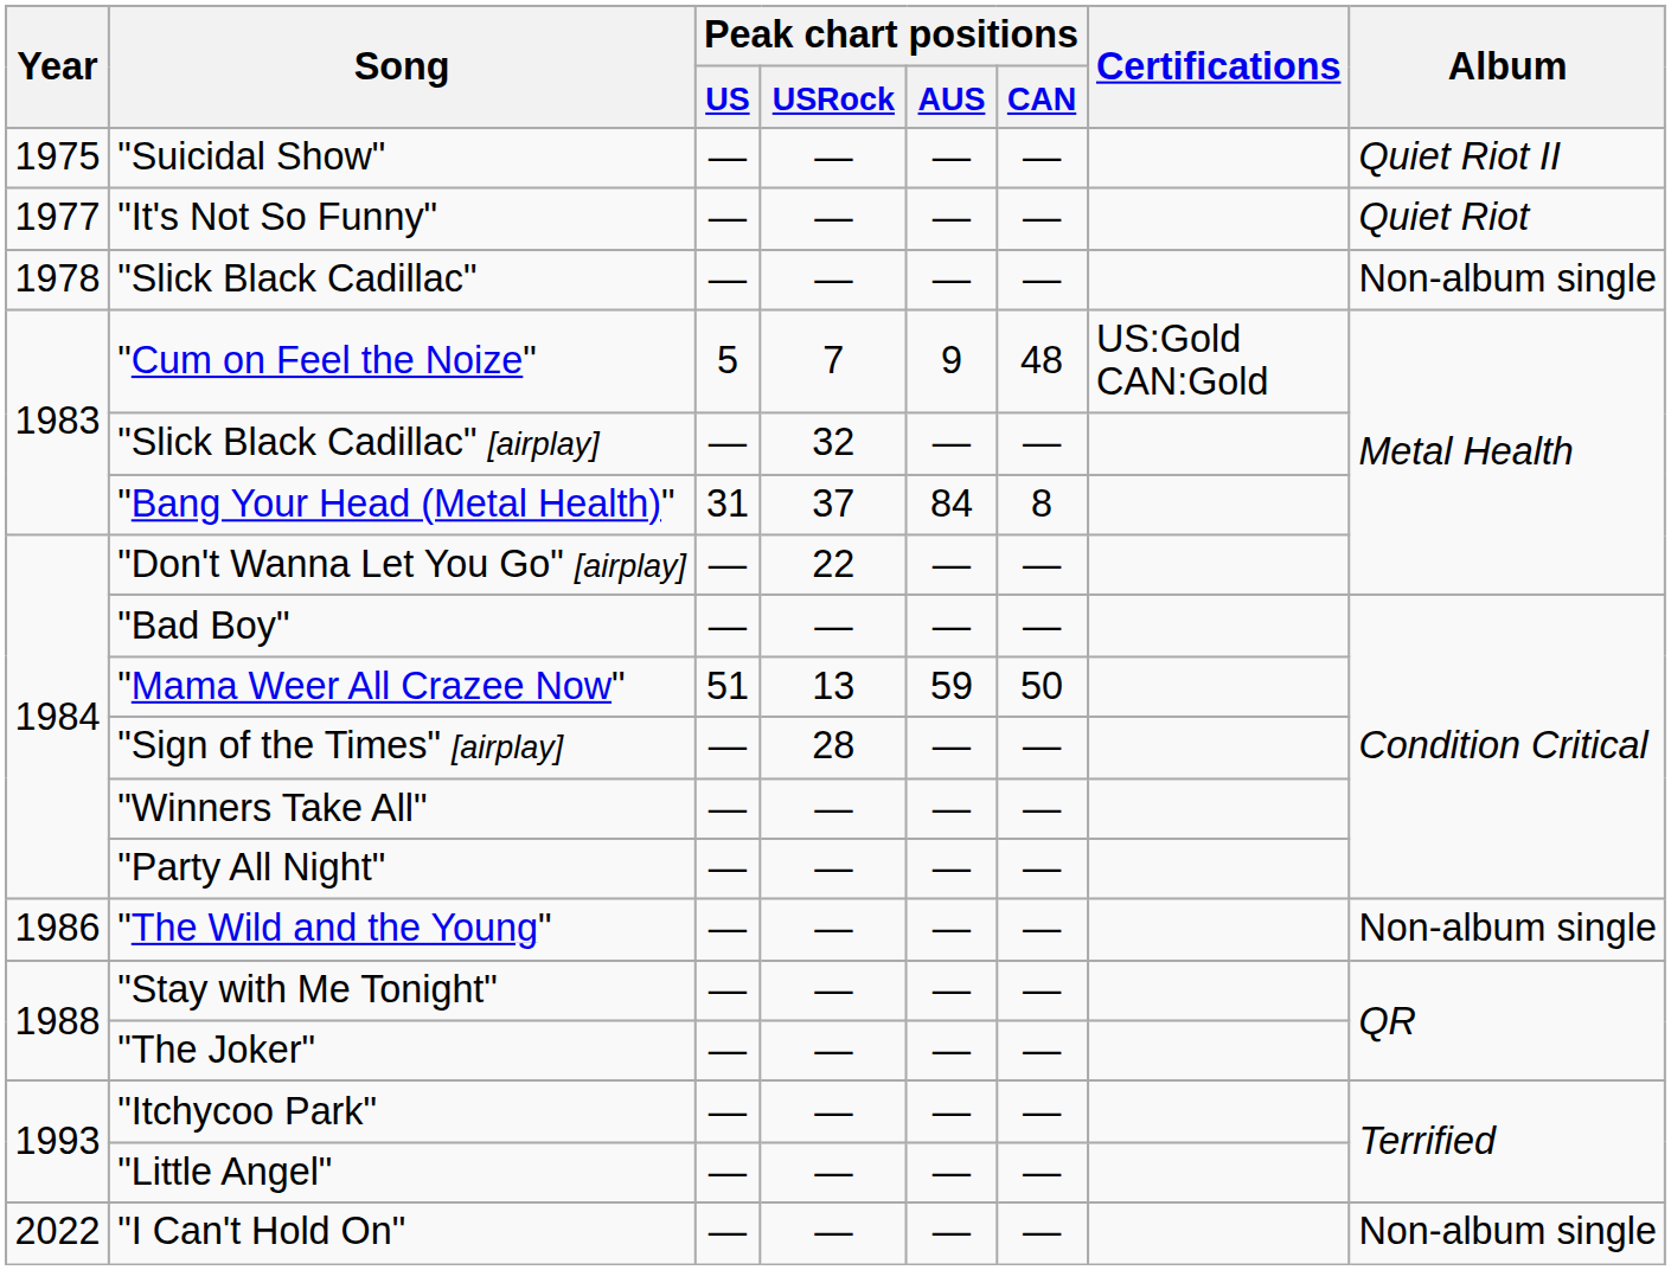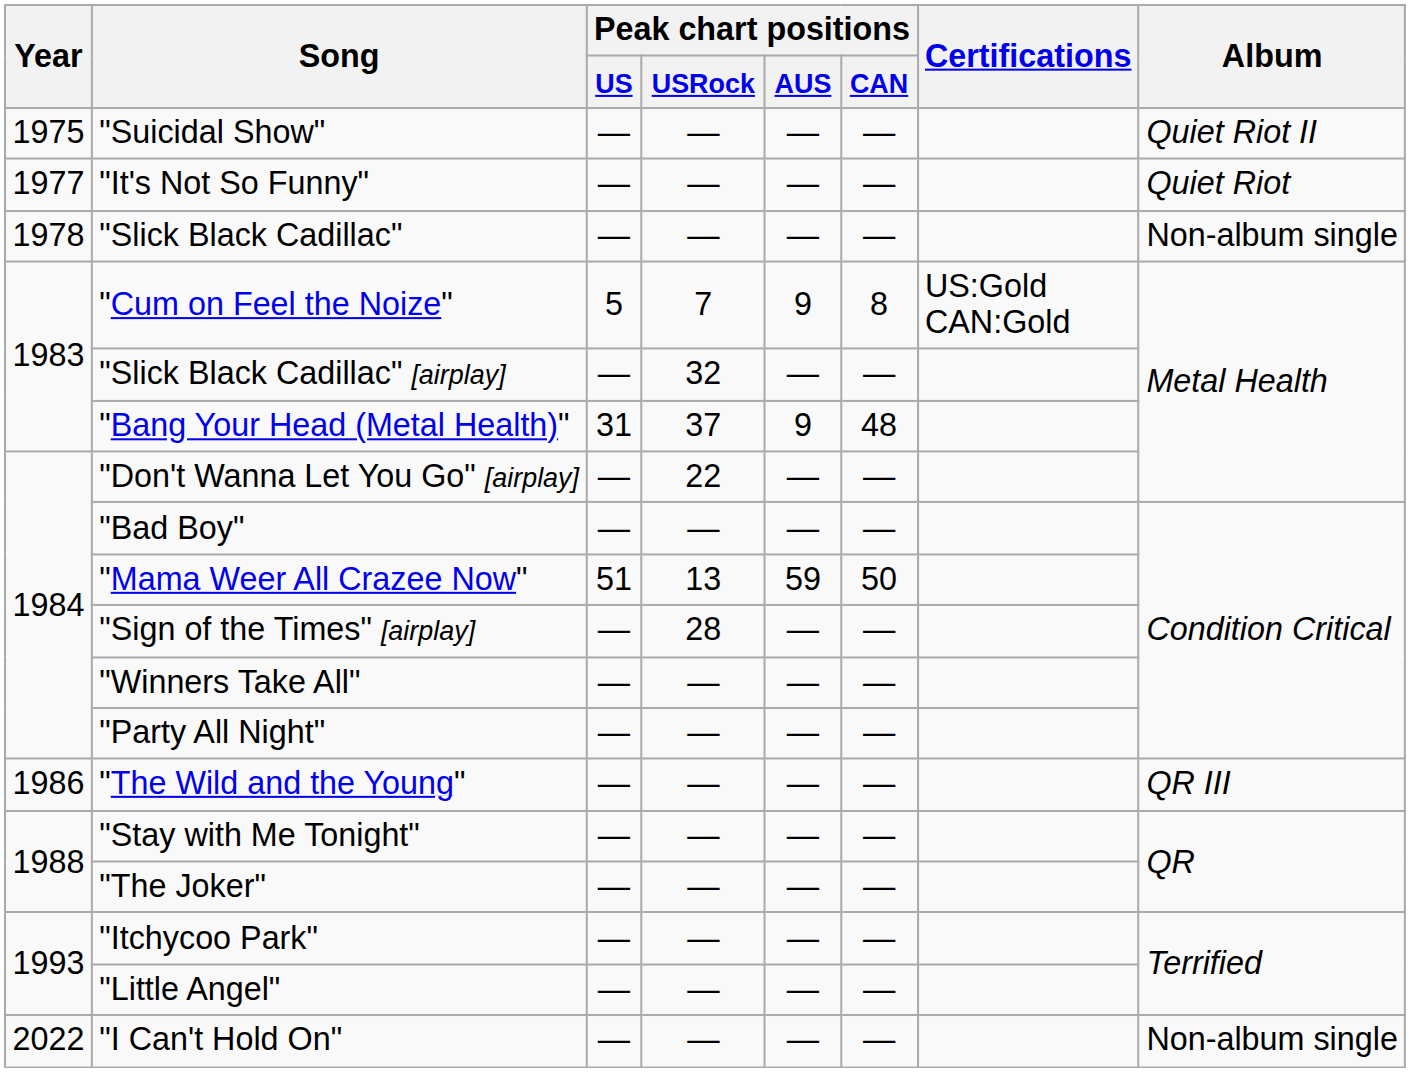 <table class="wikitable">
 <tr>
 <th rowspan="2">Year</th>
 <th rowspan="2">Song</th>
 <th colspan="4">Peak chart positions</th>
 <th rowspan="2"><a href='#'>Certifications</a></th>
 <th rowspan="2">Album</th>
 </tr>
 <tr>
 <th><small><a href='#'>US</a></small></th>
 <th><small><a href='#'>USRock</a></small></th>
 <th><small><a href='#'>AUS</a></small></th>
 <th><small><a href='#'>CAN</a></small></th>
 </tr>
 <tr>
 <td>1975</td>
 <td>"Suicidal Show"</td>
 <td style="text-align:center;">—</td>
 <td style="text-align:center;">—</td>
 <td style="text-align:center;">—</td>
 <td style="text-align:center;">—</td>
 <td></td>
 <td><em>Quiet Riot II</em></td>
 </tr>
 <tr>
 <td>1977</td>
 <td>"It's Not So Funny"</td>
 <td style="text-align:center;">—</td>
 <td style="text-align:center;">—</td>
 <td style="text-align:center;">—</td>
 <td style="text-align:center;">—</td>
 <td></td>
 <td><em>Quiet Riot</em></td>
 </tr>
 <tr>
 <td>1978</td>
 <td>"Slick Black Cadillac"</td>
 <td style="text-align:center;">—</td>
 <td style="text-align:center;">—</td>
 <td style="text-align:center;">—</td>
 <td style="text-align:center;">—</td>
 <td></td>
 <td>Non-album single</td>
 </tr>
 <tr>
 <td rowspan="3">1983</td>
 <td>"<a href='#'>Cum on Feel the Noize</a>"</td>
 <td style="text-align:center;">5</td>
 <td style="text-align:center;">7</td>
 <td style="text-align:center;">9</td>
-<td style="text-align:center;">48</td>
+<td style="text-align:center;">8</td>
 <td>US:Gold<br>CAN:Gold</td>
 <td rowspan="4"><em>Metal Health</em></td>
 </tr>
 <tr>
 <td>"Slick Black Cadillac" <small><em>[airplay]</em></small></td>
 <td style="text-align:center;">—</td>
 <td style="text-align:center;">32</td>
 <td style="text-align:center;">—</td>
 <td style="text-align:center;">—</td>
 <td></td>
 </tr>
 <tr>
 <td>"<a href='#'>Bang Your Head (Metal Health)</a>"</td>
 <td style="text-align:center;">31</td>
 <td style="text-align:center;">37</td>
-<td style="text-align:center;">84</td>
-<td style="text-align:center;">8</td>
+<td style="text-align:center;">9</td>
+<td style="text-align:center;">48</td>
 <td></td>
 </tr>
 <tr>
 <td rowspan="6">1984</td>
 <td>"Don't Wanna Let You Go" <small><em>[airplay]</em></small></td>
 <td style="text-align:center;">—</td>
 <td style="text-align:center;">22</td>
 <td style="text-align:center;">—</td>
 <td style="text-align:center;">—</td>
 <td></td>
 </tr>
 <tr>
 <td>"Bad Boy"</td>
 <td style="text-align:center;">—</td>
 <td style="text-align:center;">—</td>
 <td style="text-align:center;">—</td>
 <td style="text-align:center;">—</td>
 <td></td>
 <td rowspan="5"><em>Condition Critical</em></td>
 </tr>
 <tr>
 <td>"<a href='#'>Mama Weer All Crazee Now</a>"</td>
 <td style="text-align:center;">51</td>
 <td style="text-align:center;">13</td>
 <td style="text-align:center;">59</td>
 <td style="text-align:center;">50</td>
 <td></td>
 </tr>
 <tr>
 <td>"Sign of the Times" <small><em>[airplay]</em></small></td>
 <td style="text-align:center;">—</td>
 <td style="text-align:center;">28</td>
 <td style="text-align:center;">—</td>
 <td style="text-align:center;">—</td>
 <td></td>
 </tr>
 <tr>
 <td>"Winners Take All"</td>
 <td style="text-align:center;">—</td>
 <td style="text-align:center;">—</td>
 <td style="text-align:center;">—</td>
 <td style="text-align:center;">—</td>
 <td></td>
 </tr>
 <tr>
 <td>"Party All Night"</td>
 <td style="text-align:center;">—</td>
 <td style="text-align:center;">—</td>
 <td style="text-align:center;">—</td>
 <td style="text-align:center;">—</td>
 <td></td>
 </tr>
 <tr>
 <td rowspan="1">1986</td>
 <td>"<a href='#'>The Wild and the Young</a>"</td>
 <td style="text-align:center;">—</td>
 <td style="text-align:center;">—</td>
 <td style="text-align:center;">—</td>
 <td style="text-align:center;">—</td>
 <td></td>
-<td>Non-album single</td>
+<td rowspan="1"><em>QR III</em></td>
 </tr>
 <tr>
 <td rowspan="2">1988</td>
 <td>"Stay with Me Tonight"</td>
 <td style="text-align:center;">—</td>
 <td style="text-align:center;">—</td>
 <td style="text-align:center;">—</td>
 <td style="text-align:center;">—</td>
 <td></td>
 <td rowspan="2"><em>QR</em></td>
 </tr>
 <tr>
 <td>"The Joker"</td>
 <td style="text-align:center;">—</td>
 <td style="text-align:center;">—</td>
 <td style="text-align:center;">—</td>
 <td style="text-align:center;">—</td>
 <td></td>
 </tr>
 <tr>
 <td rowspan="2">1993</td>
 <td>"Itchycoo Park"</td>
 <td style="text-align:center;">—</td>
 <td style="text-align:center;">—</td>
 <td style="text-align:center;">—</td>
 <td style="text-align:center;">—</td>
 <td></td>
 <td rowspan="2"><em>Terrified</em></td>
 </tr>
 <tr>
 <td>"Little Angel"</td>
 <td style="text-align:center;">—</td>
 <td style="text-align:center;">—</td>
 <td style="text-align:center;">—</td>
 <td style="text-align:center;">—</td>
 <td></td>
 </tr>
 <tr>
 <td>2022</td>
 <td>"I Can't Hold On"</td>
 <td style="text-align:center;">—</td>
 <td style="text-align:center;">—</td>
 <td style="text-align:center;">—</td>
 <td style="text-align:center;">—</td>
 <td></td>
 <td>Non-album single</td>
 </tr>
 </table>
